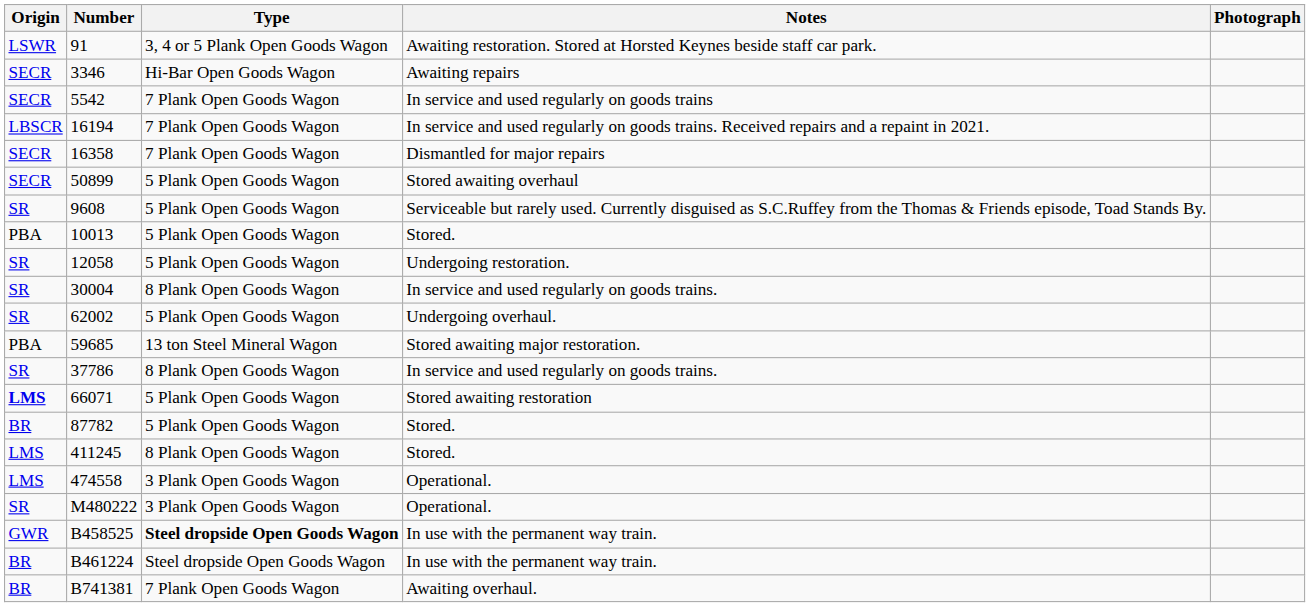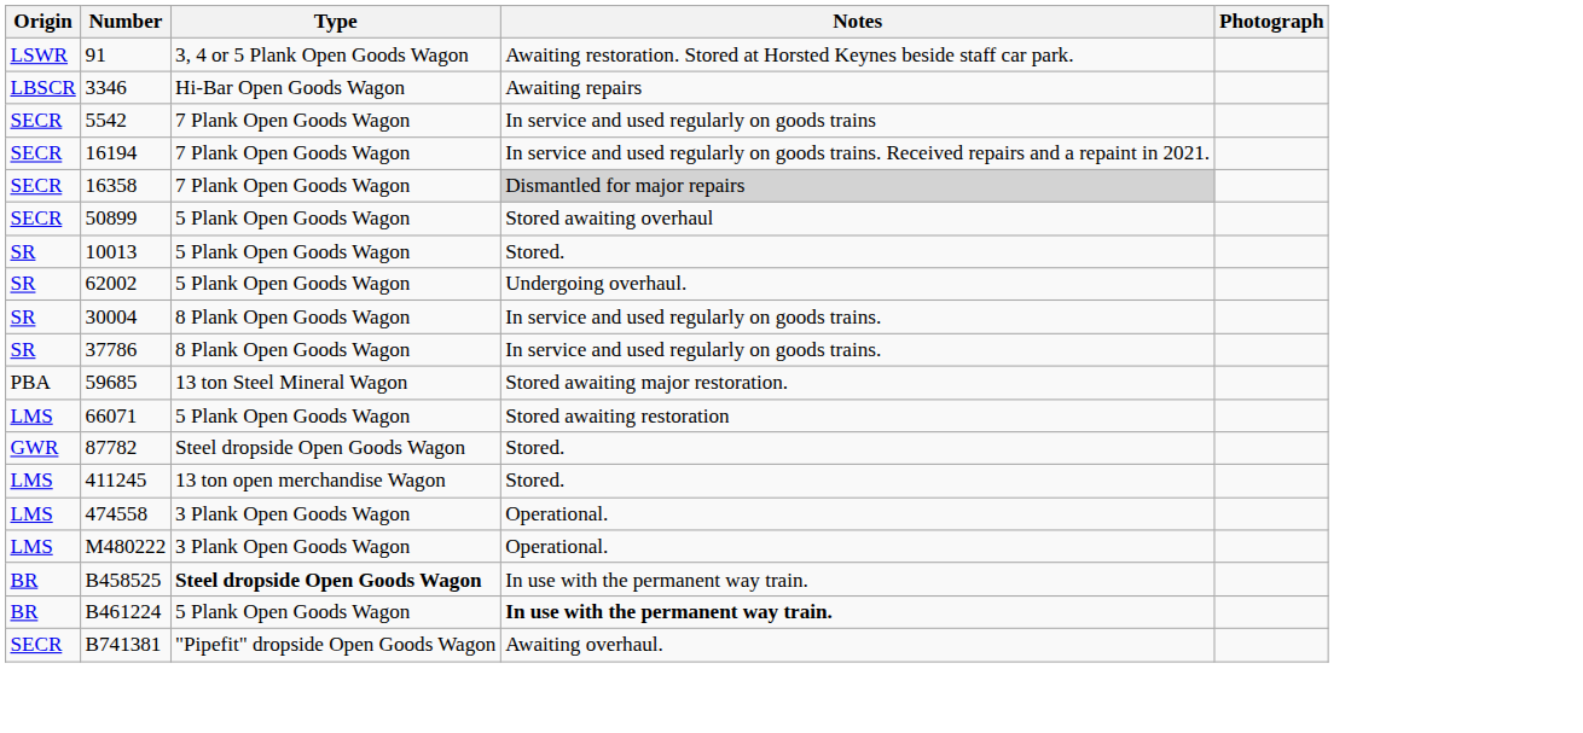 <table class="wikitable">
 <tr>
 <th>Origin</th>
 <th>Number</th>
 <th>Type</th>
 <th>Notes</th>
 <th>Photograph</th>
 </tr>
 <tr>
 <td><a href='#'>LSWR</a></td>
 <td>91</td>
 <td>3, 4 or 5 Plank Open Goods Wagon</td>
 <td>Awaiting restoration. Stored at Horsted Keynes beside staff car park.</td>
 <td></td>
 </tr>
 <tr>
-<td><a href='#'>SECR</a></td>
+<td><a href='#'>LBSCR</a></td>
 <td>3346</td>
 <td>Hi-Bar Open Goods Wagon</td>
 <td>Awaiting repairs</td>
 <td></td>
 </tr>
 <tr>
 <td><a href='#'>SECR</a></td>
 <td>5542</td>
 <td>7 Plank Open Goods Wagon</td>
 <td>In service and used regularly on goods trains</td>
 <td></td>
 </tr>
 <tr>
-<td><a href='#'>LBSCR</a></td>
+<td><a href='#'>SECR</a></td>
 <td>16194</td>
 <td>7 Plank Open Goods Wagon</td>
 <td>In service and used regularly on goods trains. Received repairs and a repaint in 2021.</td>
 <td></td>
 </tr>
 <tr>
 <td><a href='#'>SECR</a></td>
 <td>16358</td>
 <td>7 Plank Open Goods Wagon</td>
-<td>Dismantled for major repairs</td>
+<td style="background: lightgrey;">Dismantled for major repairs</td>
 <td></td>
 </tr>
 <tr>
 <td><a href='#'>SECR</a></td>
 <td>50899</td>
 <td>5 Plank Open Goods Wagon</td>
 <td>Stored awaiting overhaul</td>
 <td></td>
 </tr>
 <tr>
 <td><a href='#'>SR</a></td>
-<td>9608</td>
-<td>5 Plank Open Goods Wagon</td>
-<td>Serviceable but rarely used. Currently disguised as S.C.Ruffey from the Thomas & Friends episode, Toad Stands By.</td>
-<td></td>
-</tr>
-<tr>
-<td>PBA</td>
 <td>10013</td>
 <td>5 Plank Open Goods Wagon</td>
 <td>Stored.</td>
 <td></td>
 </tr>
 <tr>
 <td><a href='#'>SR</a></td>
-<td>12058</td>
+<td>62002</td>
 <td>5 Plank Open Goods Wagon</td>
-<td>Undergoing restoration.</td>
+<td>Undergoing overhaul.</td>
 <td></td>
 </tr>
 <tr>
 <td><a href='#'>SR</a></td>
 <td>30004</td>
 <td>8 Plank Open Goods Wagon</td>
 <td>In service and used regularly on goods trains.</td>
 <td></td>
 </tr>
 <tr>
 <td><a href='#'>SR</a></td>
-<td>62002</td>
-<td>5 Plank Open Goods Wagon</td>
-<td>Undergoing overhaul.</td>
+<td>37786</td>
+<td>8 Plank Open Goods Wagon</td>
+<td>In service and used regularly on goods trains.</td>
 <td></td>
 </tr>
 <tr>
 <td>PBA</td>
 <td>59685</td>
 <td>13 ton Steel Mineral Wagon</td>
 <td>Stored awaiting major restoration.</td>
 <td></td>
 </tr>
 <tr>
-<td><a href='#'>SR</a></td>
-<td>37786</td>
-<td>8 Plank Open Goods Wagon</td>
-<td>In service and used regularly on goods trains.</td>
-<td></td>
-</tr>
-<tr>
-<td><strong><a href='#'>LMS</a></strong></td>
+<td><a href='#'>LMS</a></td>
 <td>66071</td>
 <td>5 Plank Open Goods Wagon</td>
 <td>Stored awaiting restoration</td>
 <td></td>
 </tr>
 <tr>
-<td><a href='#'>BR</a></td>
+<td><a href='#'>GWR</a></td>
 <td>87782</td>
-<td>5 Plank Open Goods Wagon</td>
+<td>Steel dropside Open Goods Wagon</td>
 <td>Stored.</td>
 <td></td>
 </tr>
 <tr>
 <td><a href='#'>LMS</a></td>
 <td>411245</td>
-<td>8 Plank Open Goods Wagon</td>
+<td>13 ton open merchandise Wagon</td>
 <td>Stored.</td>
 <td></td>
 </tr>
 <tr>
 <td><a href='#'>LMS</a></td>
 <td>474558</td>
 <td>3 Plank Open Goods Wagon</td>
 <td>Operational.</td>
 <td></td>
 </tr>
 <tr>
-<td><a href='#'>SR</a></td>
+<td><a href='#'>LMS</a></td>
 <td>M480222</td>
 <td>3 Plank Open Goods Wagon</td>
 <td>Operational.</td>
 <td></td>
 </tr>
 <tr>
-<td><a href='#'>GWR</a></td>
+<td><a href='#'>BR</a></td>
 <td>B458525</td>
 <td><strong>Steel dropside Open Goods Wagon</strong></td>
 <td>In use with the permanent way train.</td>
 <td></td>
 </tr>
 <tr>
 <td><a href='#'>BR</a></td>
 <td>B461224</td>
-<td>Steel dropside Open Goods Wagon</td>
-<td>In use with the permanent way train.</td>
+<td>5 Plank Open Goods Wagon</td>
+<td><strong>In use with the permanent way train.</strong></td>
 <td></td>
 </tr>
 <tr>
-<td><a href='#'>BR</a></td>
+<td><a href='#'>SECR</a></td>
 <td>B741381</td>
-<td>7 Plank Open Goods Wagon</td>
+<td>"Pipefit" dropside Open Goods Wagon</td>
 <td>Awaiting overhaul.</td>
 <td></td>
 </tr>
 </table>
